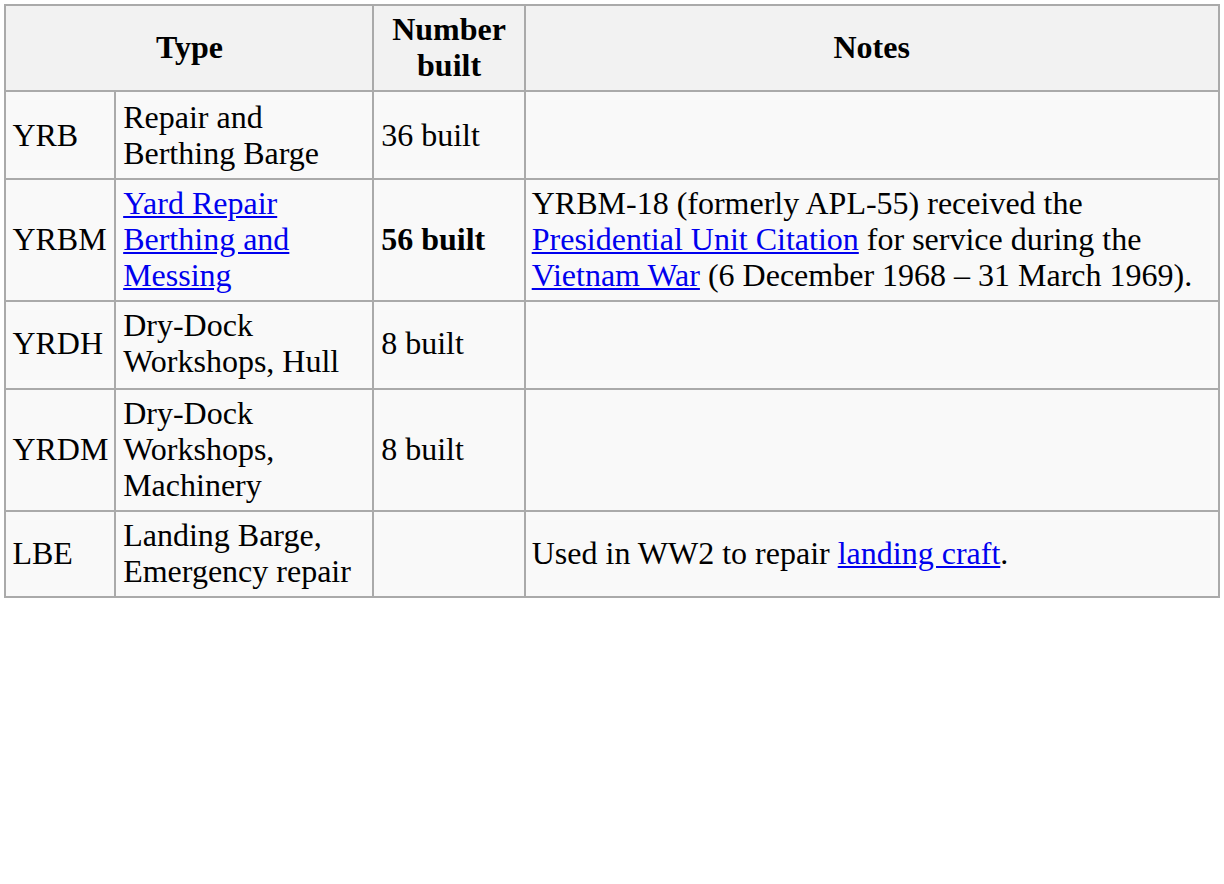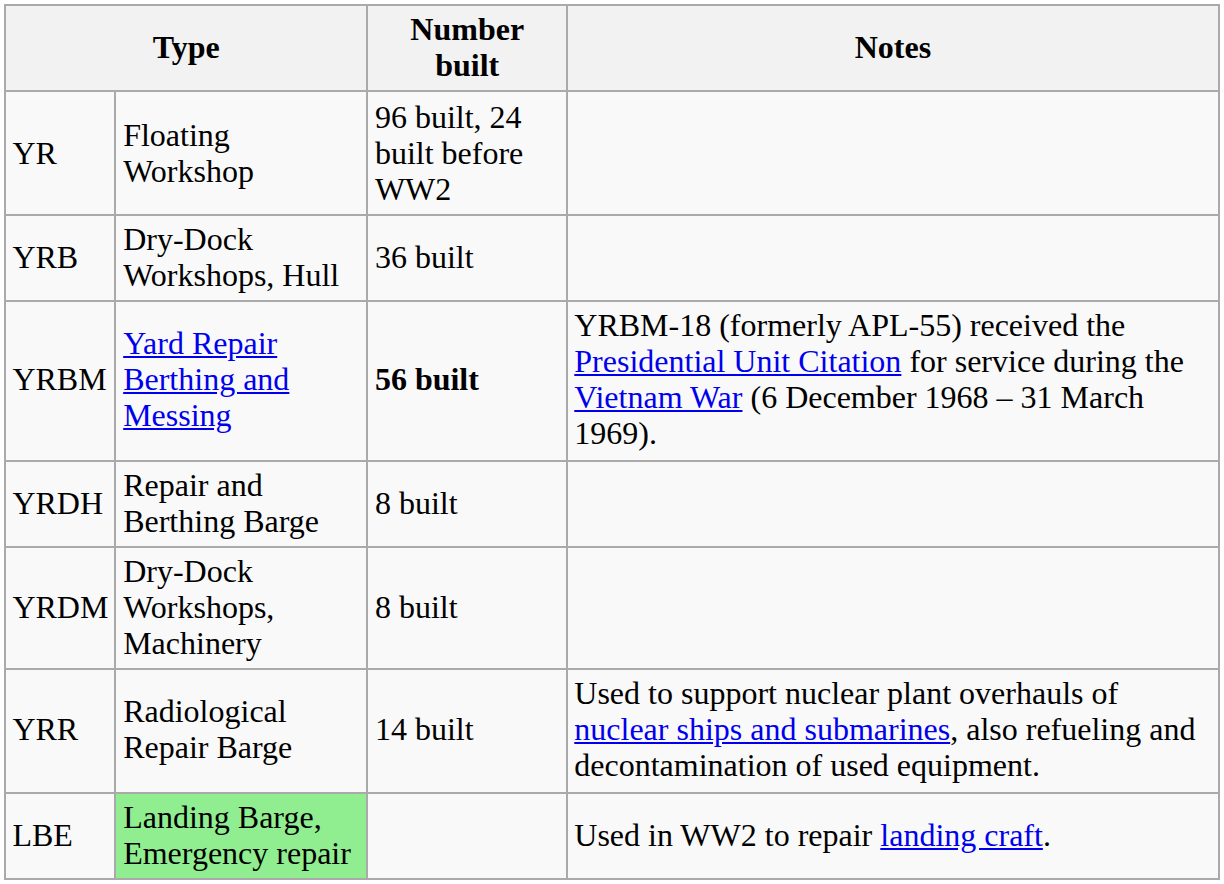 <table class="wikitable">
 <tr>
 <th colspan="2">Type</th>
 <th>Number built</th>
 <th>Notes</th>
 </tr>
 <tr>
+<td>YR</td>
+<td>Floating Workshop</td>
+<td>96 built, 24 built before WW2</td>
+<td></td>
+</tr>
+<tr>
 <td>YRB</td>
-<td>Repair and Berthing Barge</td>
+<td>Dry-Dock Workshops, Hull</td>
 <td>36 built</td>
 <td></td>
 </tr>
 <tr>
 <td>YRBM</td>
 <td><a href='#'>Yard Repair Berthing and Messing</a></td>
 <td><strong>56 built</strong></td>
 <td>YRBM-18 (formerly APL-55) received the <a href='#'>Presidential Unit Citation</a> for service during the <a href='#'>Vietnam War</a> (6 December 1968 – 31 March 1969).</td>
 </tr>
 <tr>
 <td>YRDH</td>
-<td>Dry-Dock Workshops, Hull</td>
+<td>Repair and Berthing Barge</td>
 <td>8 built</td>
 <td></td>
 </tr>
 <tr>
 <td>YRDM</td>
 <td>Dry-Dock Workshops, Machinery</td>
 <td>8 built</td>
 <td></td>
 </tr>
 <tr>
+<td>YRR</td>
+<td>Radiological Repair Barge</td>
+<td>14 built</td>
+<td>Used to support nuclear plant overhauls of <a href='#'>nuclear ships and submarines</a>, also refueling and decontamination of used equipment.</td>
+</tr>
+<tr>
 <td>LBE</td>
-<td>Landing Barge, Emergency repair</td>
+<td style="background: lightgreen;">Landing Barge, Emergency repair</td>
 <td></td>
 <td>Used in WW2 to repair <a href='#'>landing craft</a>.</td>
 </tr>
 </table>
